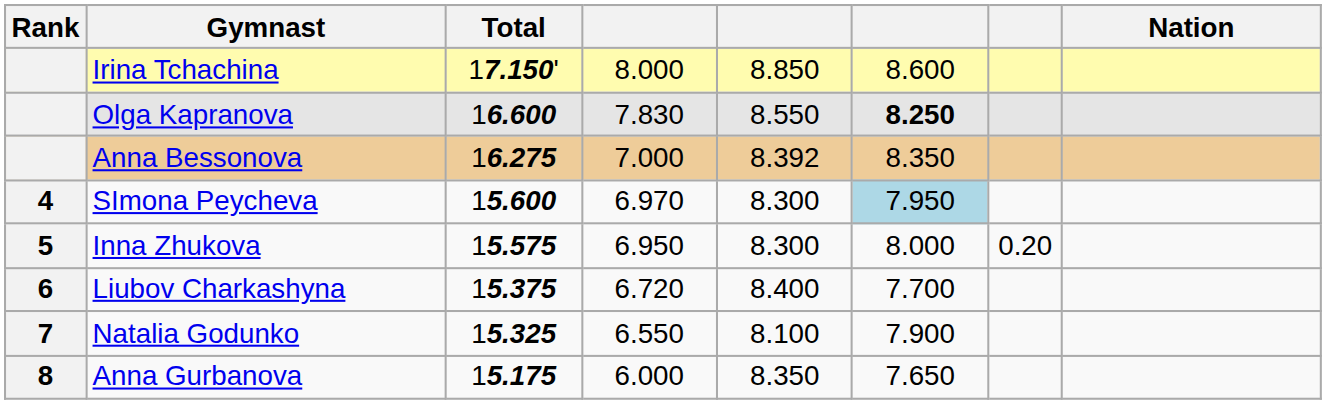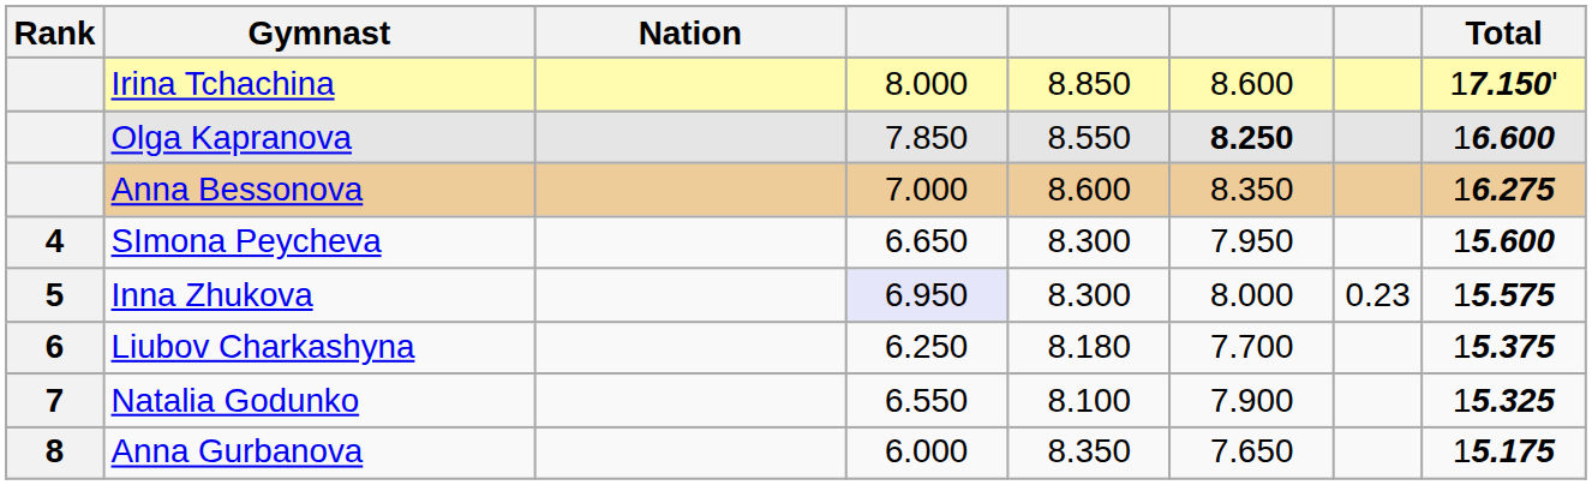 <table class="wikitable sortable" style="text-align:center; font-size:85%">
 <tr>
 <th scope="col" style="width:20px;">Rank</th>
 <th ! scope="col" style="width:170px;">Gymnast</th>
-<th ! scope="col" style="width:60px;">Total</th>
+<th ! scope="col" style="width:120px;">Nation</th>
 <th ! scope="col" style="width:60px;"></th>
 <th ! scope="col" style="width:60px;"></th>
 <th ! scope="col" style="width:60px;"></th>
 <th ! scope="col" style="width:30px;"></th>
-<th ! scope="col" style="width:120px;">Nation</th>
+<th ! scope="col" style="width:60px;">Total</th>
 </tr>
 <tr bgcolor=fffcaf>
 <th scope=row></th>
 <td align=left><a href='#'>Irina Tchachina</a></td>
-<td>1<strong><em>7.150</em></strong>'</td>
+<td style="text-align:left;"></td>
 <td>8.000</td>
 <td>8.850</td>
 <td>8.600</td>
 <td></td>
-<td style="text-align:left;"></td>
+<td>1<strong><em>7.150</em></strong>'</td>
 </tr>
 <tr bgcolor=e5e5e5>
 <th scope=row></th>
 <td align=left><a href='#'>Olga Kapranova</a></td>
-<td>1<strong><em>6.600</em></strong></td>
-<td>7.830</td>
+<td style="text-align:left;"></td>
+<td>7.850</td>
 <td>8.550</td>
 <td><strong>8.250</strong></td>
 <td></td>
-<td style="text-align:left;"></td>
+<td>1<strong><em>6.600</em></strong></td>
 </tr>
 <tr bgcolor=eecc99>
 <th scope=row></th>
 <td align=left><a href='#'>Anna Bessonova</a></td>
-<td>1<strong><em>6.275</em></strong></td>
+<td style="text-align:left;"></td>
 <td>7.000</td>
-<td>8.392</td>
+<td>8.600</td>
 <td>8.350</td>
 <td></td>
-<td style="text-align:left;"></td>
+<td>1<strong><em>6.275</em></strong></td>
 </tr>
 <tr>
 <th scope=row>4</th>
 <td align=left><a href='#'>SImona Peycheva</a></td>
+<td style="text-align:left;"></td>
+<td>6.650</td>
+<td>8.300</td>
+<td>7.950</td>
+<td></td>
 <td>1<strong><em>5.600</em></strong></td>
-<td>6.970</td>
-<td>8.300</td>
-<td style="background: lightblue;">7.950</td>
-<td></td>
-<td style="text-align:left;"></td>
 </tr>
 <tr>
 <th scope=row>5</th>
 <td align=left><a href='#'>Inna Zhukova</a></td>
-<td>1<strong><em>5.575</em></strong></td>
-<td>6.950</td>
+<td style="text-align:left;"></td>
+<td style="background: lavender;">6.950</td>
 <td>8.300</td>
 <td>8.000</td>
-<td>0.20</td>
-<td style="text-align:left;"></td>
+<td>0.23</td>
+<td>1<strong><em>5.575</em></strong></td>
 </tr>
 <tr>
 <th scope=row>6</th>
 <td align=left><a href='#'>Liubov Charkashyna</a></td>
-<td>1<strong><em>5.375</em></strong></td>
-<td>6.720</td>
-<td>8.400</td>
+<td style="text-align:left;"></td>
+<td>6.250</td>
+<td>8.180</td>
 <td>7.700</td>
 <td></td>
-<td style="text-align:left;"></td>
+<td>1<strong><em>5.375</em></strong></td>
 </tr>
 <tr>
 <th scope=row>7</th>
 <td align=left><a href='#'>Natalia Godunko</a></td>
-<td>1<strong><em>5.325</em></strong></td>
+<td style="text-align:left;"></td>
 <td>6.550</td>
 <td>8.100</td>
 <td>7.900</td>
 <td></td>
-<td style="text-align:left;"></td>
+<td>1<strong><em>5.325</em></strong></td>
 </tr>
 <tr>
 <th scope=row>8</th>
 <td align=left><a href='#'>Anna Gurbanova</a></td>
-<td>1<strong><em>5.175</em></strong></td>
+<td style="text-align:left;"></td>
 <td>6.000</td>
 <td>8.350</td>
 <td>7.650</td>
 <td></td>
-<td style="text-align:left;"></td>
+<td>1<strong><em>5.175</em></strong></td>
 </tr>
 </table>
